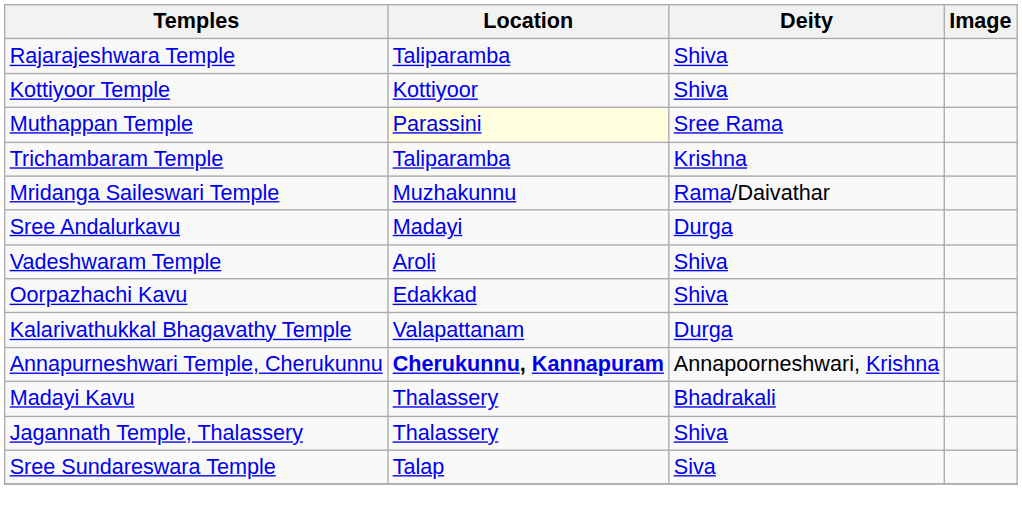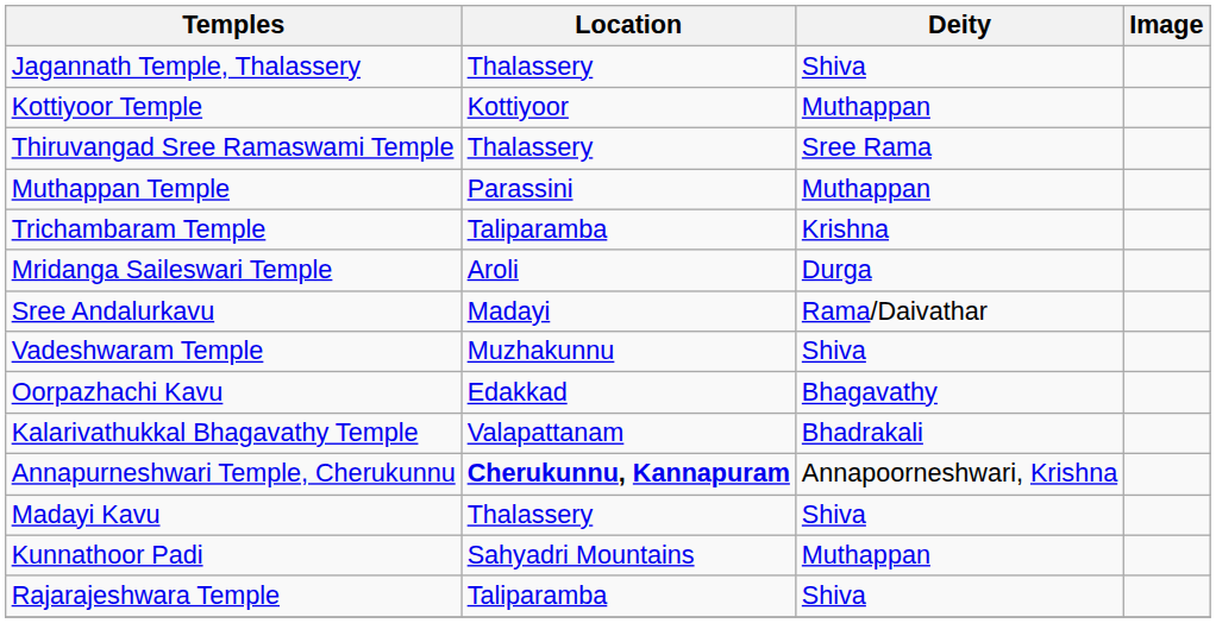 <table class="wikitable sortable">
 <tr>
 <th>Temples</th>
 <th>Location</th>
 <th>Deity</th>
 <th>Image</th>
 </tr>
 <tr>
-<td><a href='#'>Rajarajeshwara Temple</a></td>
-<td><a href='#'>Taliparamba</a></td>
+<td><a href='#'>Jagannath Temple, Thalassery</a></td>
+<td><a href='#'>Thalassery</a></td>
 <td><a href='#'>Shiva</a></td>
 <td></td>
 </tr>
 <tr>
 <td><a href='#'>Kottiyoor Temple</a></td>
 <td><a href='#'>Kottiyoor</a></td>
-<td><a href='#'>Shiva</a></td>
+<td><a href='#'>Muthappan</a></td>
+<td></td>
+</tr>
+<tr>
+<td><a href='#'>Thiruvangad Sree Ramaswami Temple</a></td>
+<td><a href='#'>Thalassery</a></td>
+<td><a href='#'>Sree Rama</a></td>
 <td></td>
 </tr>
 <tr>
 <td><a href='#'>Muthappan Temple</a></td>
-<td style="background: lightyellow;"><a href='#'>Parassini</a></td>
-<td><a href='#'>Sree Rama</a></td>
+<td><a href='#'>Parassini</a></td>
+<td><a href='#'>Muthappan</a></td>
 <td></td>
 </tr>
 <tr>
 <td><a href='#'>Trichambaram Temple</a></td>
 <td><a href='#'>Taliparamba</a></td>
 <td><a href='#'>Krishna</a></td>
 <td></td>
 </tr>
 <tr>
 <td><a href='#'>Mridanga Saileswari Temple</a></td>
-<td><a href='#'>Muzhakunnu</a></td>
-<td><a href='#'>Rama</a>/Daivathar</td>
+<td><a href='#'>Aroli</a></td>
+<td><a href='#'>Durga</a></td>
 <td></td>
 </tr>
 <tr>
 <td><a href='#'>Sree Andalurkavu</a></td>
 <td><a href='#'>Madayi</a></td>
-<td><a href='#'>Durga</a></td>
+<td><a href='#'>Rama</a>/Daivathar</td>
 <td></td>
 </tr>
 <tr>
 <td><a href='#'>Vadeshwaram Temple</a></td>
-<td><a href='#'>Aroli</a></td>
+<td><a href='#'>Muzhakunnu</a></td>
 <td><a href='#'>Shiva</a></td>
 <td></td>
 </tr>
 <tr>
 <td><a href='#'>Oorpazhachi Kavu</a></td>
 <td><a href='#'>Edakkad</a></td>
-<td><a href='#'>Shiva</a></td>
+<td><a href='#'>Bhagavathy</a></td>
 <td></td>
 </tr>
 <tr>
 <td><a href='#'>Kalarivathukkal Bhagavathy Temple</a></td>
 <td><a href='#'>Valapattanam</a></td>
-<td><a href='#'>Durga</a></td>
+<td><a href='#'>Bhadrakali</a></td>
 <td></td>
 </tr>
 <tr>
 <td><a href='#'>Annapurneshwari Temple, Cherukunnu</a></td>
 <td><strong><a href='#'>Cherukunnu</a>, <a href='#'>Kannapuram</a></strong></td>
 <td>Annapoorneshwari, <a href='#'>Krishna</a></td>
 <td></td>
 </tr>
 <tr>
 <td><a href='#'>Madayi Kavu</a></td>
 <td><a href='#'>Thalassery</a></td>
-<td><a href='#'>Bhadrakali</a></td>
-<td></td>
-</tr>
-<tr>
-<td><a href='#'>Jagannath Temple, Thalassery</a></td>
-<td><a href='#'>Thalassery</a></td>
 <td><a href='#'>Shiva</a></td>
 <td></td>
 </tr>
 <tr>
-<td><a href='#'>Sree Sundareswara Temple</a></td>
-<td><a href='#'>Talap</a></td>
-<td><a href='#'>Siva</a></td>
+<td><a href='#'>Kunnathoor Padi</a></td>
+<td><a href='#'>Sahyadri Mountains</a></td>
+<td><a href='#'>Muthappan</a></td>
+<td></td>
+</tr>
+<tr>
+<td><a href='#'>Rajarajeshwara Temple</a></td>
+<td><a href='#'>Taliparamba</a></td>
+<td><a href='#'>Shiva</a></td>
 <td></td>
 </tr>
 <tr>
 </tr>
 </table>
